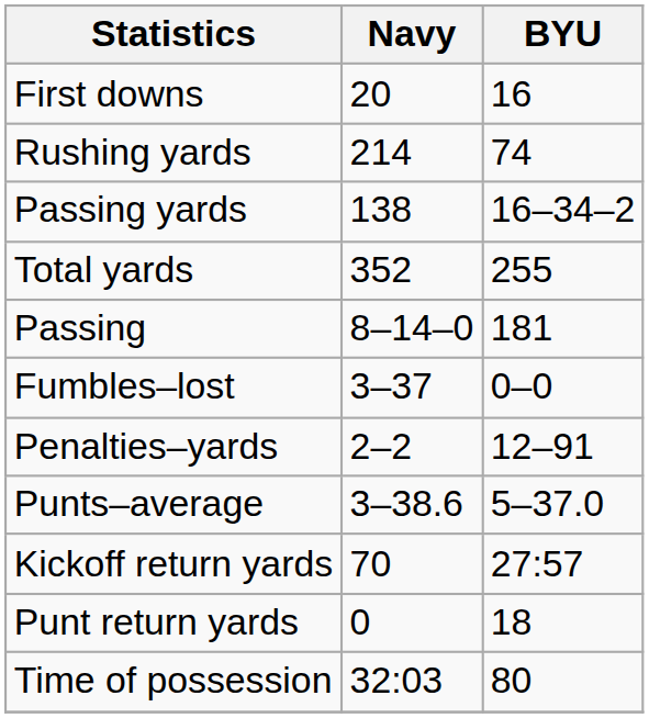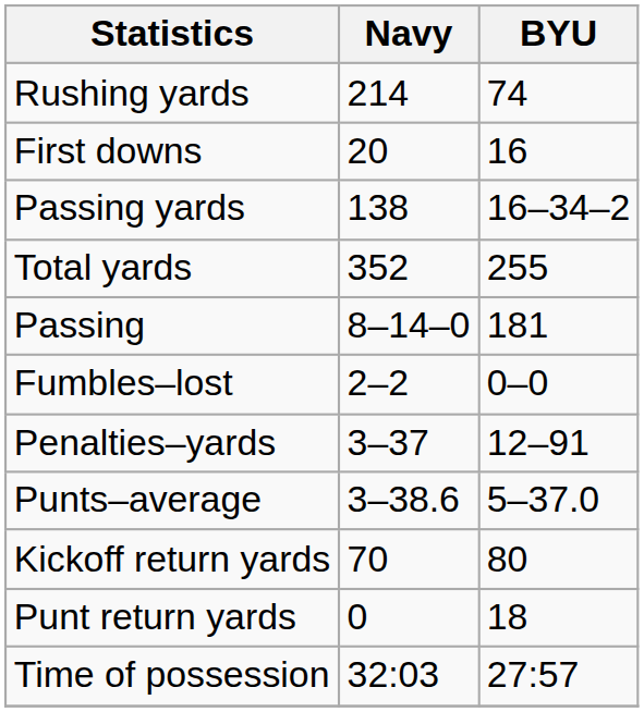 <table class="wikitable">
 <tr>
 <th>Statistics</th>
 <th>Navy</th>
 <th>BYU</th>
 </tr>
 <tr>
+<td>Rushing yards</td>
+<td>214</td>
+<td>74</td>
+</tr>
+<tr>
 <td>First downs</td>
 <td>20</td>
 <td>16</td>
-</tr>
-<tr>
-<td>Rushing yards</td>
-<td>214</td>
-<td>74</td>
 </tr>
 <tr>
 <td>Passing yards</td>
 <td>138</td>
 <td>16–34–2</td>
 </tr>
 <tr>
 <td>Total yards</td>
 <td>352</td>
 <td>255</td>
 </tr>
 <tr>
 <td>Passing</td>
 <td>8–14–0</td>
 <td>181</td>
 </tr>
 <tr>
 <td>Fumbles–lost</td>
-<td>3–37</td>
+<td>2–2</td>
 <td>0–0</td>
 </tr>
 <tr>
 <td>Penalties–yards</td>
-<td>2–2</td>
+<td>3–37</td>
 <td>12–91</td>
 </tr>
 <tr>
 <td>Punts–average</td>
 <td>3–38.6</td>
 <td>5–37.0</td>
 </tr>
 <tr>
 <td>Kickoff return yards</td>
 <td>70</td>
-<td>27:57</td>
+<td>80</td>
 </tr>
 <tr>
 <td>Punt return yards</td>
 <td>0</td>
 <td>18</td>
 </tr>
 <tr>
 <td>Time of possession</td>
 <td>32:03</td>
-<td>80</td>
+<td>27:57</td>
 </tr>
 <tr>
 </tr>
 </table>
